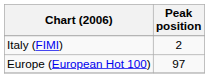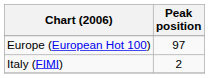 <table class="wikitable sortable" border="1">
 <tr>
 <th scope="col">Chart (2006)</th>
 <th scope="col">Peak<br>position</th>
 </tr>
 <tr>
 </tr>
 <tr>
 </tr>
 <tr>
+<td>Europe (<a href='#'>European Hot 100</a>)</td>
+<td align="center">97</td>
+</tr>
+<tr>
 <td>Italy (<a href='#'>FIMI</a>)</td>
 <td style="text-align:center;">2</td>
 </tr>
 <tr>
-<td>Europe (<a href='#'>European Hot 100</a>)</td>
-<td align="center">97</td>
-</tr>
-<tr>
 </tr>
 </table>
